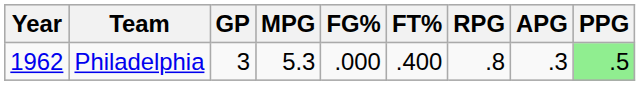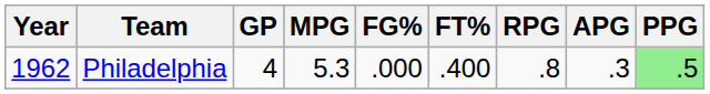 <table class="wikitable sortable" style="font-size:95%; text-align:right;">
 <tr>
 <th>Year</th>
 <th>Team</th>
 <th>GP</th>
 <th>MPG</th>
 <th>FG%</th>
 <th>FT%</th>
 <th>RPG</th>
 <th>APG</th>
 <th>PPG</th>
 </tr>
 <tr>
 <td style="text-align:left;"><a href='#'>1962</a></td>
 <td style="text-align:left;"><a href='#'>Philadelphia</a></td>
-<td>3</td>
+<td>4</td>
 <td>5.3</td>
 <td>.000</td>
 <td>.400</td>
 <td>.8</td>
 <td>.3</td>
 <td style="background: lightgreen;">.5</td>
 </tr>
 </table>
